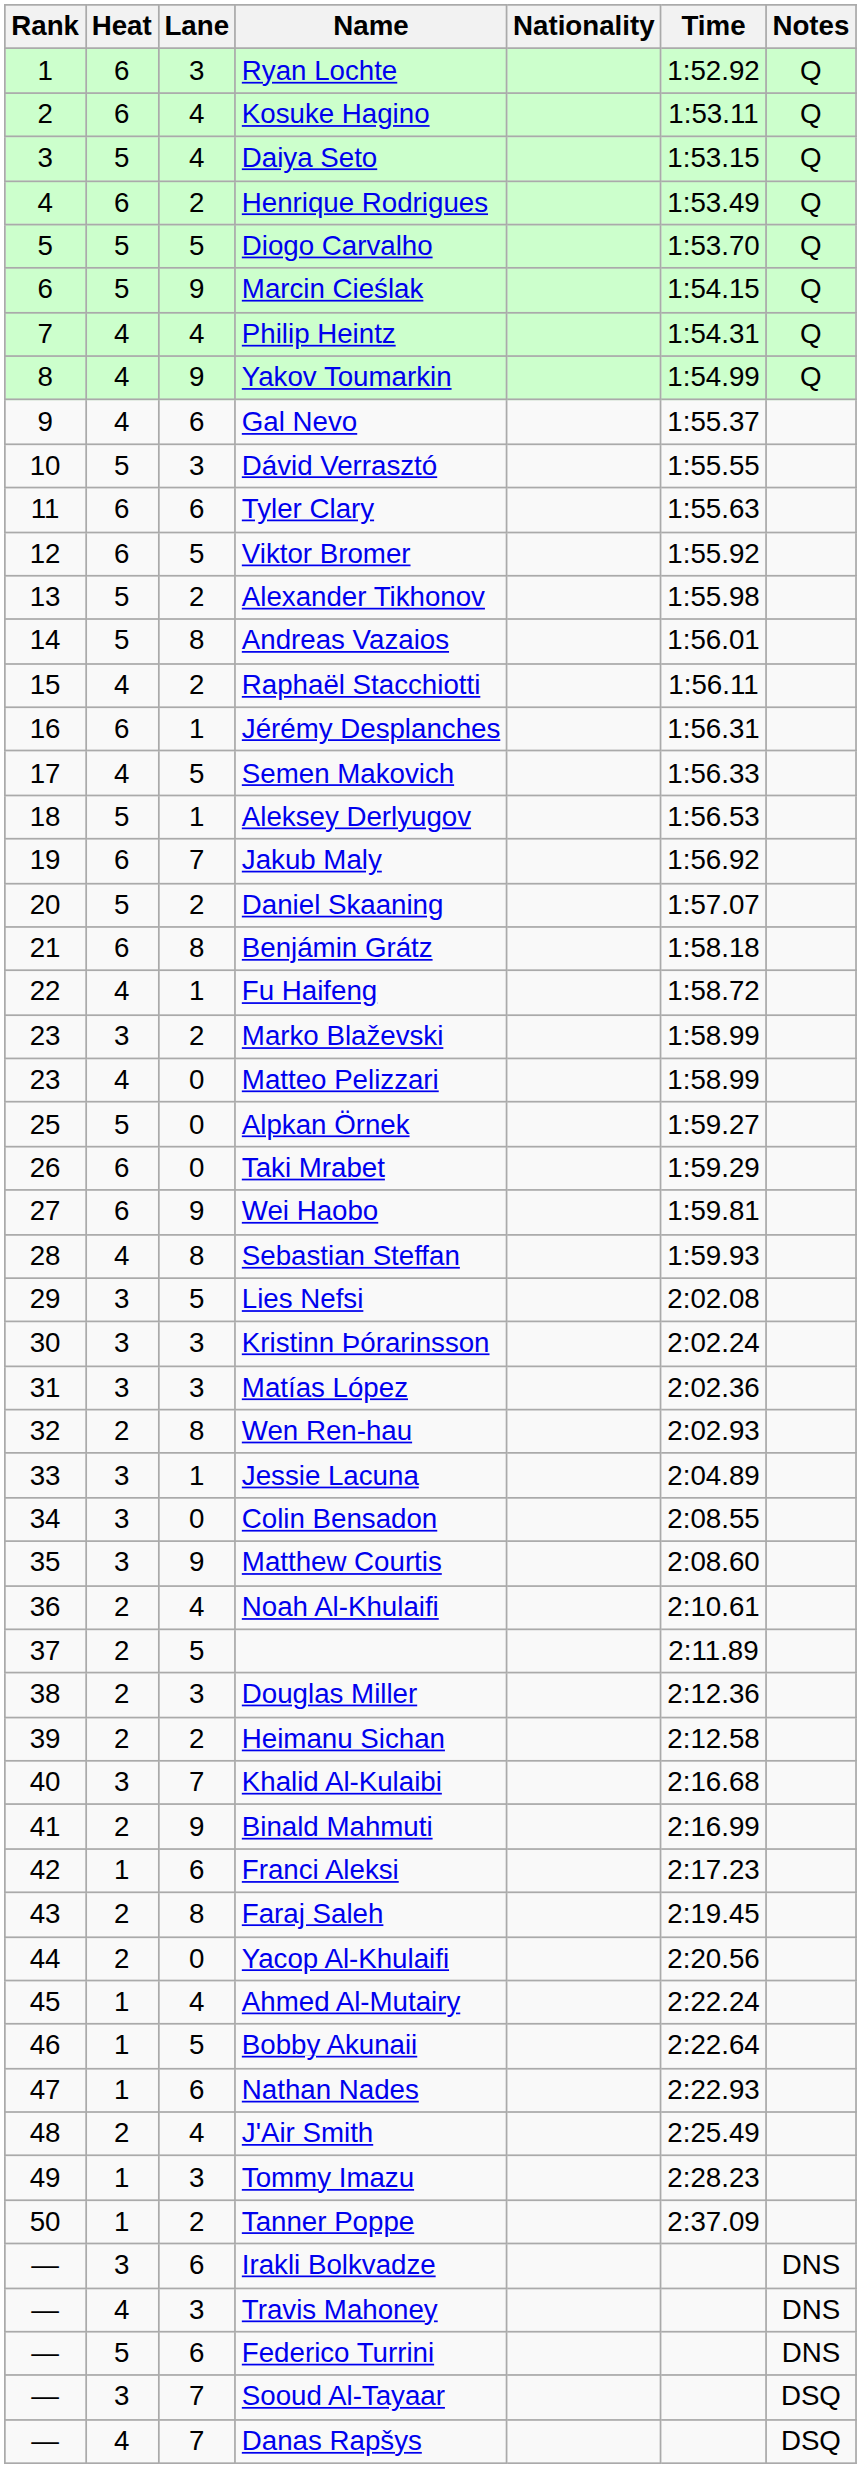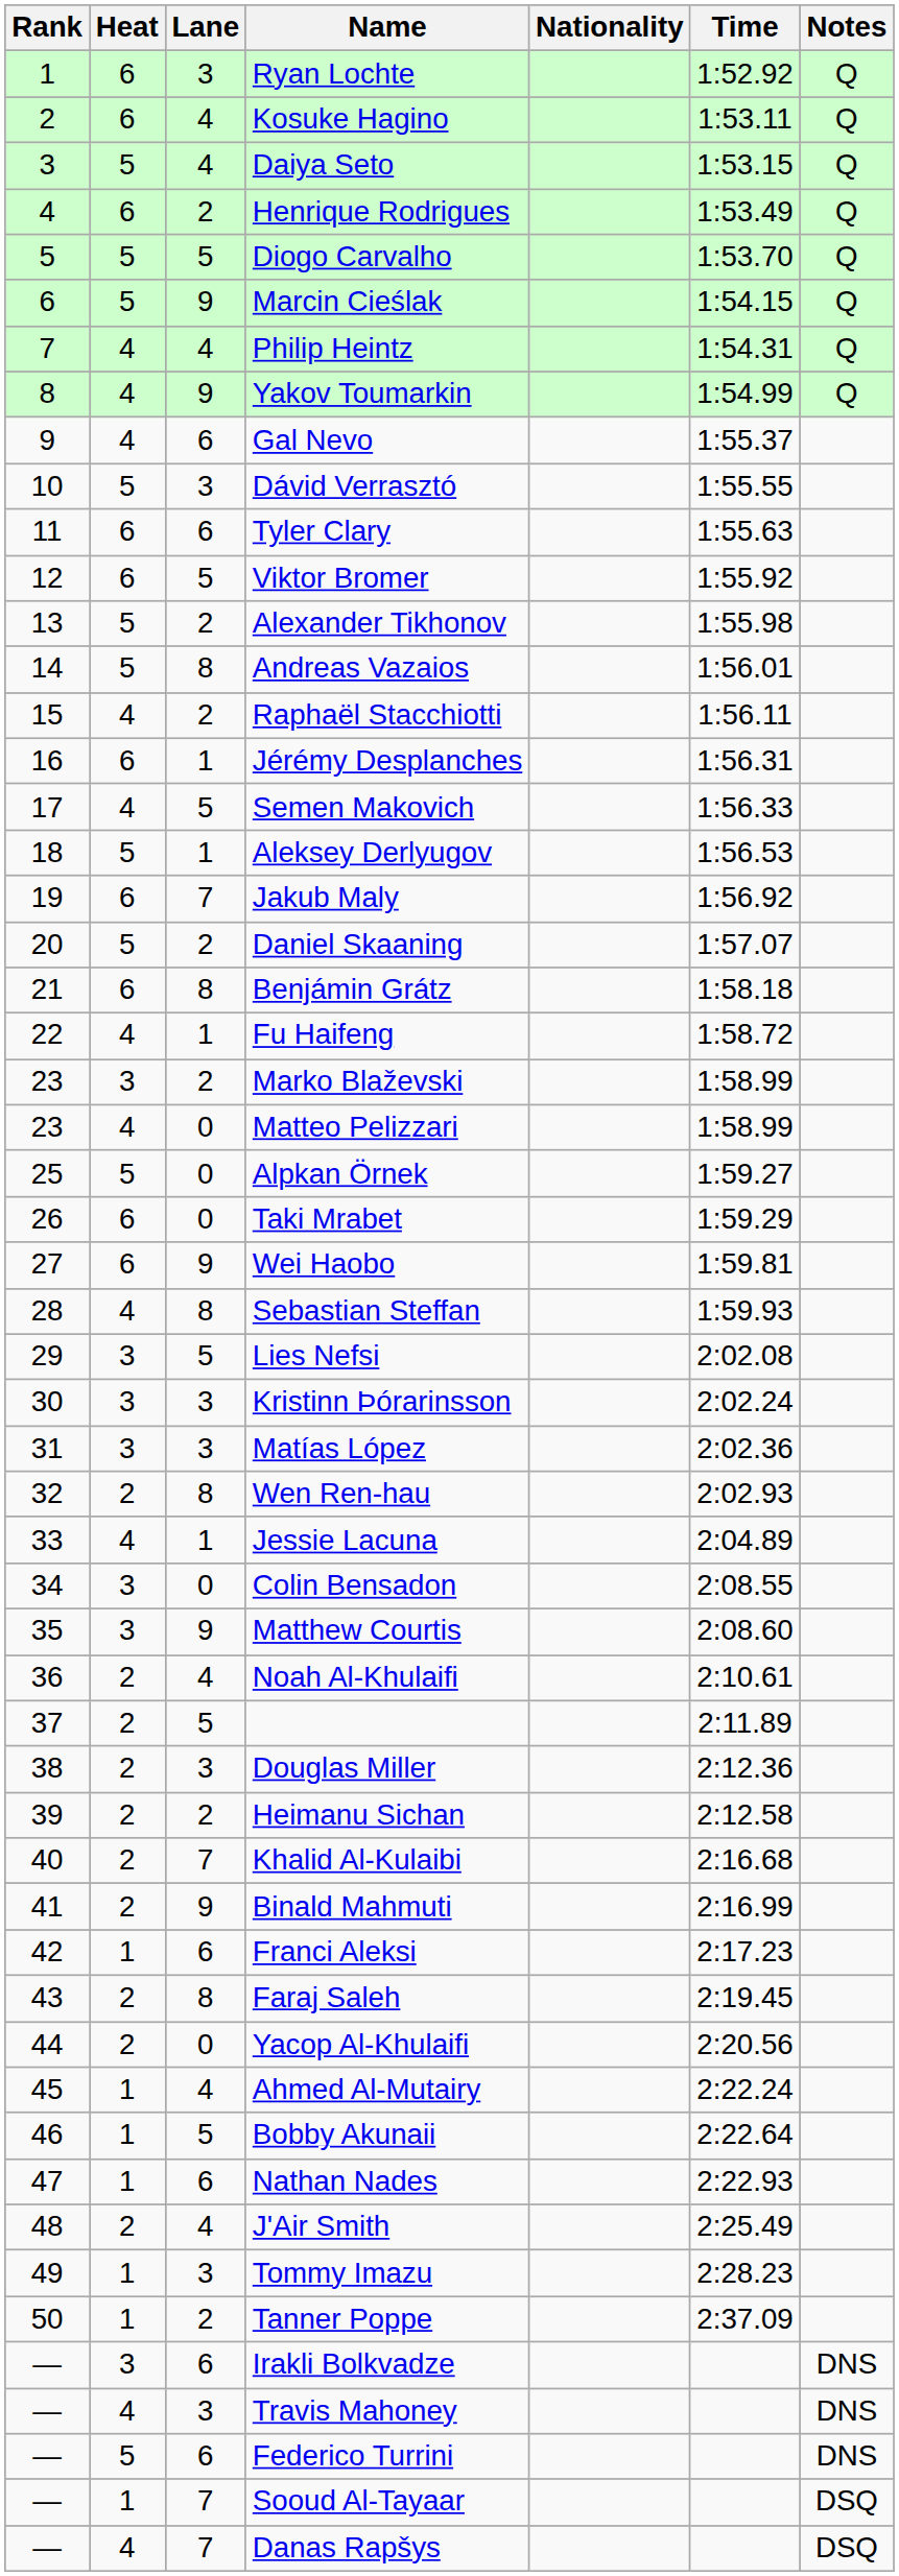 <table class="wikitable sortable" style="text-align:center">
 <tr>
 <th>Rank</th>
 <th>Heat</th>
 <th>Lane</th>
 <th>Name</th>
 <th>Nationality</th>
 <th>Time</th>
 <th>Notes</th>
 </tr>
 <tr bgcolor=ccffcc>
 <td>1</td>
 <td>6</td>
 <td>3</td>
 <td align=left><a href='#'>Ryan Lochte</a></td>
 <td align=left></td>
 <td>1:52.92</td>
 <td>Q</td>
 </tr>
 <tr bgcolor=ccffcc>
 <td>2</td>
 <td>6</td>
 <td>4</td>
 <td align=left><a href='#'>Kosuke Hagino</a></td>
 <td align=left></td>
 <td>1:53.11</td>
 <td>Q</td>
 </tr>
 <tr bgcolor=ccffcc>
 <td>3</td>
 <td>5</td>
 <td>4</td>
 <td align=left><a href='#'>Daiya Seto</a></td>
 <td align=left></td>
 <td>1:53.15</td>
 <td>Q</td>
 </tr>
 <tr bgcolor=ccffcc>
 <td>4</td>
 <td>6</td>
 <td>2</td>
 <td align=left><a href='#'>Henrique Rodrigues</a></td>
 <td align=left></td>
 <td>1:53.49</td>
 <td>Q</td>
 </tr>
 <tr bgcolor=ccffcc>
 <td>5</td>
 <td>5</td>
 <td>5</td>
 <td align=left><a href='#'>Diogo Carvalho</a></td>
 <td align=left></td>
 <td>1:53.70</td>
 <td>Q</td>
 </tr>
 <tr bgcolor=ccffcc>
 <td>6</td>
 <td>5</td>
 <td>9</td>
 <td align=left><a href='#'>Marcin Cieślak</a></td>
 <td align=left></td>
 <td>1:54.15</td>
 <td>Q</td>
 </tr>
 <tr bgcolor=ccffcc>
 <td>7</td>
 <td>4</td>
 <td>4</td>
 <td align=left><a href='#'>Philip Heintz</a></td>
 <td align=left></td>
 <td>1:54.31</td>
 <td>Q</td>
 </tr>
 <tr bgcolor=ccffcc>
 <td>8</td>
 <td>4</td>
 <td>9</td>
 <td align=left><a href='#'>Yakov Toumarkin</a></td>
 <td align=left></td>
 <td>1:54.99</td>
 <td>Q</td>
 </tr>
 <tr>
 <td>9</td>
 <td>4</td>
 <td>6</td>
 <td align=left><a href='#'>Gal Nevo</a></td>
 <td align=left></td>
 <td>1:55.37</td>
 <td></td>
 </tr>
 <tr>
 <td>10</td>
 <td>5</td>
 <td>3</td>
 <td align=left><a href='#'>Dávid Verrasztó</a></td>
 <td align=left></td>
 <td>1:55.55</td>
 <td></td>
 </tr>
 <tr>
 <td>11</td>
 <td>6</td>
 <td>6</td>
 <td align=left><a href='#'>Tyler Clary</a></td>
 <td align=left></td>
 <td>1:55.63</td>
 <td></td>
 </tr>
 <tr>
 <td>12</td>
 <td>6</td>
 <td>5</td>
 <td align=left><a href='#'>Viktor Bromer</a></td>
 <td align=left></td>
 <td>1:55.92</td>
 <td></td>
 </tr>
 <tr>
 <td>13</td>
 <td>5</td>
 <td>2</td>
 <td align=left><a href='#'>Alexander Tikhonov</a></td>
 <td align=left></td>
 <td>1:55.98</td>
 <td></td>
 </tr>
 <tr>
 <td>14</td>
 <td>5</td>
 <td>8</td>
 <td align=left><a href='#'>Andreas Vazaios</a></td>
 <td align=left></td>
 <td>1:56.01</td>
 <td></td>
 </tr>
 <tr>
 <td>15</td>
 <td>4</td>
 <td>2</td>
 <td align=left><a href='#'>Raphaël Stacchiotti</a></td>
 <td align=left></td>
 <td>1:56.11</td>
 <td></td>
 </tr>
 <tr>
 <td>16</td>
 <td>6</td>
 <td>1</td>
 <td align=left><a href='#'>Jérémy Desplanches</a></td>
 <td align=left></td>
 <td>1:56.31</td>
 <td></td>
 </tr>
 <tr>
 <td>17</td>
 <td>4</td>
 <td>5</td>
 <td align=left><a href='#'>Semen Makovich</a></td>
 <td align=left></td>
 <td>1:56.33</td>
 <td></td>
 </tr>
 <tr>
 <td>18</td>
 <td>5</td>
 <td>1</td>
 <td align=left><a href='#'>Aleksey Derlyugov</a></td>
 <td align=left></td>
 <td>1:56.53</td>
 <td></td>
 </tr>
 <tr>
 <td>19</td>
 <td>6</td>
 <td>7</td>
 <td align=left><a href='#'>Jakub Maly</a></td>
 <td align=left></td>
 <td>1:56.92</td>
 <td></td>
 </tr>
 <tr>
 <td>20</td>
 <td>5</td>
 <td>2</td>
 <td align=left><a href='#'>Daniel Skaaning</a></td>
 <td align=left></td>
 <td>1:57.07</td>
 <td></td>
 </tr>
 <tr>
 <td>21</td>
 <td>6</td>
 <td>8</td>
 <td align=left><a href='#'>Benjámin Grátz</a></td>
 <td align=left></td>
 <td>1:58.18</td>
 <td></td>
 </tr>
 <tr>
 <td>22</td>
 <td>4</td>
 <td>1</td>
 <td align=left><a href='#'>Fu Haifeng</a></td>
 <td align=left></td>
 <td>1:58.72</td>
 <td></td>
 </tr>
 <tr>
 <td>23</td>
 <td>3</td>
 <td>2</td>
 <td align=left><a href='#'>Marko Blaževski</a></td>
 <td align=left></td>
 <td>1:58.99</td>
 <td></td>
 </tr>
 <tr>
 <td>23</td>
 <td>4</td>
 <td>0</td>
 <td align=left><a href='#'>Matteo Pelizzari</a></td>
 <td align=left></td>
 <td>1:58.99</td>
 <td></td>
 </tr>
 <tr>
 <td>25</td>
 <td>5</td>
 <td>0</td>
 <td align=left><a href='#'>Alpkan Örnek</a></td>
 <td align=left></td>
 <td>1:59.27</td>
 <td></td>
 </tr>
 <tr>
 <td>26</td>
 <td>6</td>
 <td>0</td>
 <td align=left><a href='#'>Taki Mrabet</a></td>
 <td align=left></td>
 <td>1:59.29</td>
 <td></td>
 </tr>
 <tr>
 <td>27</td>
 <td>6</td>
 <td>9</td>
 <td align=left><a href='#'>Wei Haobo</a></td>
 <td align=left></td>
 <td>1:59.81</td>
 <td></td>
 </tr>
 <tr>
 <td>28</td>
 <td>4</td>
 <td>8</td>
 <td align=left><a href='#'>Sebastian Steffan</a></td>
 <td align=left></td>
 <td>1:59.93</td>
 <td></td>
 </tr>
 <tr>
 <td>29</td>
 <td>3</td>
 <td>5</td>
 <td align=left><a href='#'>Lies Nefsi</a></td>
 <td align=left></td>
 <td>2:02.08</td>
 <td></td>
 </tr>
 <tr>
 <td>30</td>
 <td>3</td>
 <td>3</td>
 <td align=left><a href='#'>Kristinn Þórarinsson</a></td>
 <td align=left></td>
 <td>2:02.24</td>
 <td></td>
 </tr>
 <tr>
 <td>31</td>
 <td>3</td>
 <td>3</td>
 <td align=left><a href='#'>Matías López</a></td>
 <td align=left></td>
 <td>2:02.36</td>
 <td></td>
 </tr>
 <tr>
 <td>32</td>
 <td>2</td>
 <td>8</td>
 <td align=left><a href='#'>Wen Ren-hau</a></td>
 <td align=left></td>
 <td>2:02.93</td>
 <td></td>
 </tr>
 <tr>
 <td>33</td>
-<td>3</td>
+<td>4</td>
 <td>1</td>
 <td align=left><a href='#'>Jessie Lacuna</a></td>
 <td align=left></td>
 <td>2:04.89</td>
 <td></td>
 </tr>
 <tr>
 <td>34</td>
 <td>3</td>
 <td>0</td>
 <td align=left><a href='#'>Colin Bensadon</a></td>
 <td align=left></td>
 <td>2:08.55</td>
 <td></td>
 </tr>
 <tr>
 <td>35</td>
 <td>3</td>
 <td>9</td>
 <td align=left><a href='#'>Matthew Courtis</a></td>
 <td align=left></td>
 <td>2:08.60</td>
 <td></td>
 </tr>
 <tr>
 <td>36</td>
 <td>2</td>
 <td>4</td>
 <td align=left><a href='#'>Noah Al-Khulaifi</a></td>
 <td align=left></td>
 <td>2:10.61</td>
 <td></td>
 </tr>
 <tr>
 <td>37</td>
 <td>2</td>
 <td>5</td>
 <td align=left></td>
 <td align=left></td>
 <td>2:11.89</td>
 <td></td>
 </tr>
 <tr>
 <td>38</td>
 <td>2</td>
 <td>3</td>
 <td align=left><a href='#'>Douglas Miller</a></td>
 <td align=left></td>
 <td>2:12.36</td>
 <td></td>
 </tr>
 <tr>
 <td>39</td>
 <td>2</td>
 <td>2</td>
 <td align=left><a href='#'>Heimanu Sichan</a></td>
 <td align=left></td>
 <td>2:12.58</td>
 <td></td>
 </tr>
 <tr>
 <td>40</td>
-<td>3</td>
+<td>2</td>
 <td>7</td>
 <td align=left><a href='#'>Khalid Al-Kulaibi</a></td>
 <td align=left></td>
 <td>2:16.68</td>
 <td></td>
 </tr>
 <tr>
 <td>41</td>
 <td>2</td>
 <td>9</td>
 <td align=left><a href='#'>Binald Mahmuti</a></td>
 <td align=left></td>
 <td>2:16.99</td>
 <td></td>
 </tr>
 <tr>
 <td>42</td>
 <td>1</td>
 <td>6</td>
 <td align=left><a href='#'>Franci Aleksi</a></td>
 <td align=left></td>
 <td>2:17.23</td>
 <td></td>
 </tr>
 <tr>
 <td>43</td>
 <td>2</td>
 <td>8</td>
 <td align=left><a href='#'>Faraj Saleh</a></td>
 <td align=left></td>
 <td>2:19.45</td>
 <td></td>
 </tr>
 <tr>
 <td>44</td>
 <td>2</td>
 <td>0</td>
 <td align=left><a href='#'>Yacop Al-Khulaifi</a></td>
 <td align=left></td>
 <td>2:20.56</td>
 <td></td>
 </tr>
 <tr>
 <td>45</td>
 <td>1</td>
 <td>4</td>
 <td align=left><a href='#'>Ahmed Al-Mutairy</a></td>
 <td align=left></td>
 <td>2:22.24</td>
 <td></td>
 </tr>
 <tr>
 <td>46</td>
 <td>1</td>
 <td>5</td>
 <td align=left><a href='#'>Bobby Akunaii</a></td>
 <td align=left></td>
 <td>2:22.64</td>
 <td></td>
 </tr>
 <tr>
 <td>47</td>
 <td>1</td>
 <td>6</td>
 <td align=left><a href='#'>Nathan Nades</a></td>
 <td align=left></td>
 <td>2:22.93</td>
 <td></td>
 </tr>
 <tr>
 <td>48</td>
 <td>2</td>
 <td>4</td>
 <td align=left><a href='#'>J'Air Smith</a></td>
 <td align=left></td>
 <td>2:25.49</td>
 <td></td>
 </tr>
 <tr>
 <td>49</td>
 <td>1</td>
 <td>3</td>
 <td align=left><a href='#'>Tommy Imazu</a></td>
 <td align=left></td>
 <td>2:28.23</td>
 <td></td>
 </tr>
 <tr>
 <td>50</td>
 <td>1</td>
 <td>2</td>
 <td align=left><a href='#'>Tanner Poppe</a></td>
 <td align=left></td>
 <td>2:37.09</td>
 <td></td>
 </tr>
 <tr>
 <td>—</td>
 <td>3</td>
 <td>6</td>
 <td align=left><a href='#'>Irakli Bolkvadze</a></td>
 <td align=left></td>
 <td></td>
 <td>DNS</td>
 </tr>
 <tr>
 <td>—</td>
 <td>4</td>
 <td>3</td>
 <td align=left><a href='#'>Travis Mahoney</a></td>
 <td align=left></td>
 <td></td>
 <td>DNS</td>
 </tr>
 <tr>
 <td>—</td>
 <td>5</td>
 <td>6</td>
 <td align=left><a href='#'>Federico Turrini</a></td>
 <td align=left></td>
 <td></td>
 <td>DNS</td>
 </tr>
 <tr>
 <td>—</td>
-<td>3</td>
+<td>1</td>
 <td>7</td>
 <td align=left><a href='#'>Sooud Al-Tayaar</a></td>
 <td align=left></td>
 <td></td>
 <td>DSQ</td>
 </tr>
 <tr>
 <td>—</td>
 <td>4</td>
 <td>7</td>
 <td align=left><a href='#'>Danas Rapšys</a></td>
 <td align=left></td>
 <td></td>
 <td>DSQ</td>
 </tr>
 </table>
